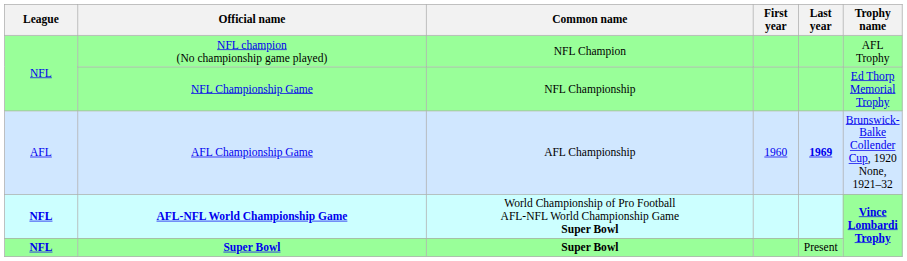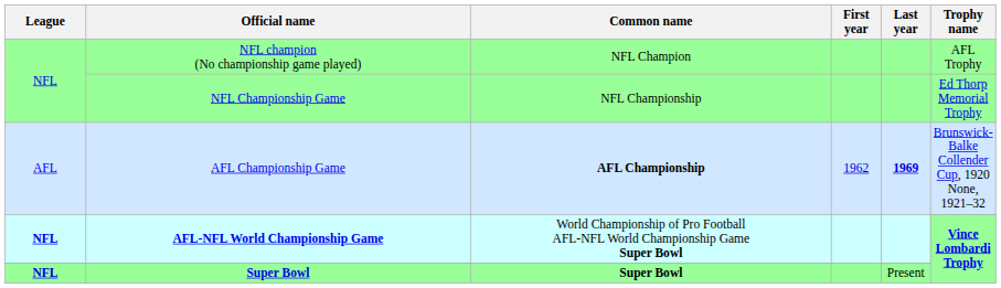 <table class="wikitable" style="text-align: center;">
 <tr>
 <th>League</th>
 <th>Official name</th>
 <th>Common name</th>
 <th width=5%>First year</th>
 <th width=5%>Last year</th>
 <th width=5%>Trophy name</th>
 </tr>
 <tr style="background:#9f9;">
 <td rowspan="2"><a href='#'>NFL</a></td>
 <td><a href='#'>NFL champion</a> <br>(No championship game played)</td>
 <td>NFL Champion</td>
 <td></td>
 <td></td>
 <td>AFL Trophy</td>
 </tr>
 <tr style="background:#9f9;">
 <td><a href='#'>NFL Championship Game</a></td>
 <td>NFL Championship</td>
 <td></td>
 <td></td>
 <td><a href='#'>Ed Thorp Memorial Trophy</a></td>
 </tr>
 <tr style="background:#d0e7ff;">
 <td><a href='#'>AFL</a></td>
 <td><a href='#'>AFL Championship Game</a></td>
-<td>AFL Championship</td>
-<td><a href='#'>1960</a></td>
+<td><strong>AFL Championship</strong></td>
+<td><a href='#'>1962</a></td>
 <td><strong><a href='#'>1969</a></strong></td>
 <td><a href='#'>Brunswick-Balke Collender Cup</a>, 1920 <br>None, 1921–32</td>
 </tr>
 <tr style="background:#cff;">
 <td><strong><a href='#'>NFL</a></strong></td>
 <td><strong><a href='#'>AFL-NFL World Championship Game</a></strong><br></td>
 <td>World Championship of Pro Football<br>AFL-NFL World Championship Game<br><strong>Super Bowl</strong></td>
 <td></td>
 <td></td>
 <td style="background:#9f9;" rowspan="2"><strong><a href='#'>Vince Lombardi Trophy</a></strong></td>
 </tr>
 <tr style="background:#9f9;">
 <td><strong><a href='#'>NFL</a></strong></td>
 <td><strong><a href='#'>Super Bowl</a></strong></td>
 <td><strong>Super Bowl</strong></td>
 <td></td>
 <td>Present</td>
 </tr>
 </table>
